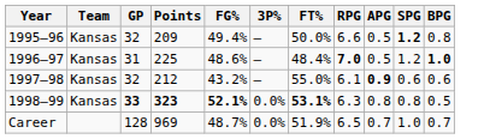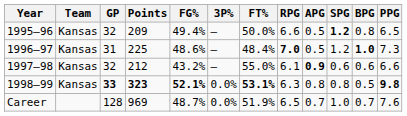 <table class="wikitable">
 <tr>
 <th>Year</th>
 <th>Team</th>
 <th>GP</th>
 <th>Points</th>
 <th>FG%</th>
 <th>3P%</th>
 <th>FT%</th>
 <th>RPG</th>
 <th>APG</th>
 <th>SPG</th>
 <th>BPG</th>
+<th>PPG</th>
 </tr>
 <tr>
 <td>1995–96</td>
 <td>Kansas</td>
 <td>32</td>
 <td>209</td>
 <td>49.4%</td>
 <td>–</td>
 <td>50.0%</td>
 <td>6.6</td>
 <td>0.5</td>
 <td><strong>1.2</strong></td>
 <td>0.8</td>
+<td>6.5</td>
 </tr>
 <tr>
 <td>1996–97</td>
 <td>Kansas</td>
 <td>31</td>
 <td>225</td>
 <td>48.6%</td>
 <td>–</td>
 <td>48.4%</td>
 <td><strong>7.0</strong></td>
 <td>0.5</td>
 <td>1.2</td>
 <td><strong>1.0</strong></td>
+<td>7.3</td>
 </tr>
 <tr>
 <td>1997–98</td>
 <td>Kansas</td>
 <td>32</td>
 <td>212</td>
 <td>43.2%</td>
 <td>–</td>
 <td>55.0%</td>
 <td>6.1</td>
 <td><strong>0.9</strong></td>
 <td>0.6</td>
 <td>0.6</td>
+<td>6.6</td>
 </tr>
 <tr>
 <td>1998–99</td>
 <td>Kansas</td>
 <td><strong>33</strong></td>
 <td><strong>323</strong></td>
 <td><strong>52.1%</strong></td>
 <td>0.0%</td>
 <td><strong>53.1%</strong></td>
 <td>6.3</td>
 <td>0.8</td>
 <td>0.8</td>
 <td>0.5</td>
+<td><strong>9.8</strong></td>
 </tr>
 <tr>
 <td>Career</td>
 <td></td>
 <td>128</td>
 <td>969</td>
 <td>48.7%</td>
 <td>0.0%</td>
 <td>51.9%</td>
 <td>6.5</td>
 <td>0.7</td>
 <td>1.0</td>
 <td>0.7</td>
+<td>7.6</td>
 </tr>
 </table>
